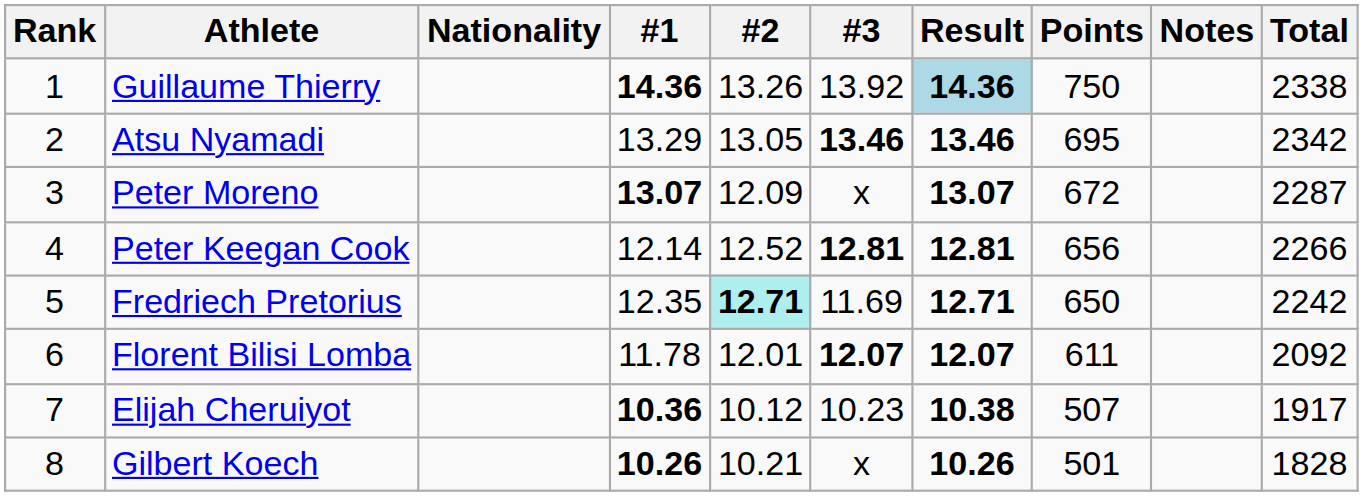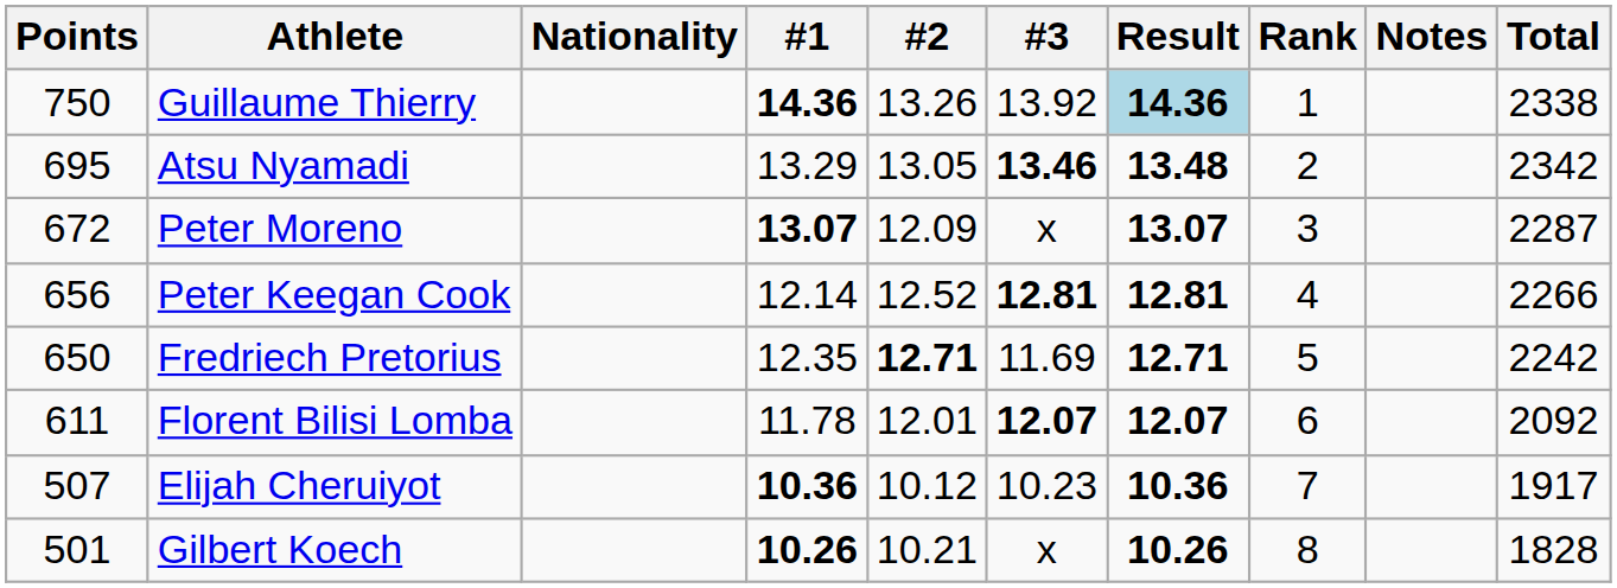 <table class="wikitable sortable" style="text-align:center">
 <tr>
-<th>Rank</th>
+<th>Points</th>
 <th>Athlete</th>
 <th>Nationality</th>
 <th>#1</th>
 <th>#2</th>
 <th>#3</th>
 <th>Result</th>
-<th>Points</th>
+<th>Rank</th>
 <th>Notes</th>
 <th>Total</th>
 </tr>
 <tr>
-<td>1</td>
+<td>750</td>
 <td align=left><a href='#'>Guillaume Thierry</a></td>
 <td align=left></td>
 <td><strong>14.36</strong></td>
 <td>13.26</td>
 <td>13.92</td>
 <td style="background: lightblue;"><strong>14.36</strong></td>
-<td>750</td>
+<td>1</td>
 <td></td>
 <td>2338</td>
 </tr>
 <tr>
-<td>2</td>
+<td>695</td>
 <td align=left><a href='#'>Atsu Nyamadi</a></td>
 <td align=left></td>
 <td>13.29</td>
 <td>13.05</td>
 <td><strong>13.46</strong></td>
-<td><strong>13.46</strong></td>
-<td>695</td>
+<td><strong>13.48</strong></td>
+<td>2</td>
 <td></td>
 <td>2342</td>
 </tr>
 <tr>
-<td>3</td>
+<td>672</td>
 <td align=left><a href='#'>Peter Moreno</a></td>
 <td align=left></td>
 <td><strong>13.07</strong></td>
 <td>12.09</td>
 <td>x</td>
 <td><strong>13.07</strong></td>
-<td>672</td>
+<td>3</td>
 <td></td>
 <td>2287</td>
 </tr>
 <tr>
-<td>4</td>
+<td>656</td>
 <td align=left><a href='#'>Peter Keegan Cook</a></td>
 <td align=left></td>
 <td>12.14</td>
 <td>12.52</td>
 <td><strong>12.81</strong></td>
 <td><strong>12.81</strong></td>
-<td>656</td>
+<td>4</td>
 <td></td>
 <td>2266</td>
 </tr>
 <tr>
-<td>5</td>
+<td>650</td>
 <td align=left><a href='#'>Fredriech Pretorius</a></td>
 <td align=left></td>
 <td>12.35</td>
-<td style="background: paleturquoise;"><strong>12.71</strong></td>
+<td><strong>12.71</strong></td>
 <td>11.69</td>
 <td><strong>12.71</strong></td>
-<td>650</td>
+<td>5</td>
 <td></td>
 <td>2242</td>
 </tr>
 <tr>
-<td>6</td>
+<td>611</td>
 <td align=left><a href='#'>Florent Bilisi Lomba</a></td>
 <td align=left></td>
 <td>11.78</td>
 <td>12.01</td>
 <td><strong>12.07</strong></td>
 <td><strong>12.07</strong></td>
-<td>611</td>
+<td>6</td>
 <td></td>
 <td>2092</td>
 </tr>
 <tr>
-<td>7</td>
+<td>507</td>
 <td align=left><a href='#'>Elijah Cheruiyot</a></td>
 <td align=left></td>
 <td><strong>10.36</strong></td>
 <td>10.12</td>
 <td>10.23</td>
-<td><strong>10.38</strong></td>
-<td>507</td>
+<td><strong>10.36</strong></td>
+<td>7</td>
 <td></td>
 <td>1917</td>
 </tr>
 <tr>
-<td>8</td>
+<td>501</td>
 <td align=left><a href='#'>Gilbert Koech</a></td>
 <td align=left></td>
 <td><strong>10.26</strong></td>
 <td>10.21</td>
 <td>x</td>
 <td><strong>10.26</strong></td>
-<td>501</td>
+<td>8</td>
 <td></td>
 <td>1828</td>
 </tr>
 </table>
